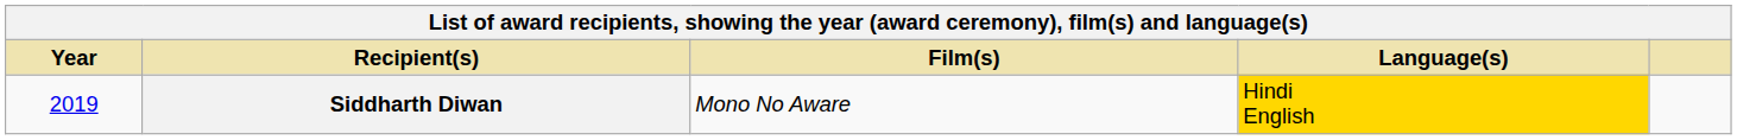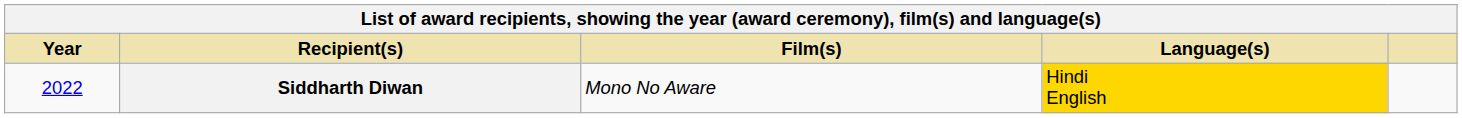 <table class="wikitable sortable plainrowheaders" style="width:100%">
 <tr>
 <th colspan="5">List of award recipients, showing the year (award ceremony), film(s) and language(s)</th>
 </tr>
 <tr>
 <th scope="col" style="background-color:#EFE4B0;width:5%;">Year</th>
 <th scope="col" style="background-color:#EFE4B0;width:20%;">Recipient(s)</th>
 <th scope="col" style="background-color:#EFE4B0;width:20%;">Film(s)</th>
 <th scope="col" style="background-color:#EFE4B0;width:15%;">Language(s)</th>
 <th scope="col" style="background-color:#EFE4B0;width:3%" class="unsortable"></th>
 </tr>
 <tr>
-<td align="center"><a href='#'>2019<br></a></td>
+<td align="center"><a href='#'>2022<br></a></td>
 <th scope="row">Siddharth Diwan</th>
 <td><em>Mono No Aware</em></td>
 <td style="background: gold;"> Hindi<br> English</td>
 <td></td>
 </tr>
 </table>
